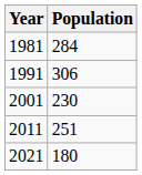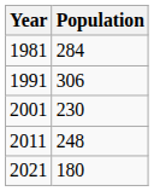 <table class="wikitable">
 <tr>
 <th>Year</th>
 <th>Population</th>
 </tr>
 <tr>
 <td>1981</td>
 <td>284</td>
 </tr>
 <tr>
 <td>1991</td>
 <td>306</td>
 </tr>
 <tr>
 <td>2001</td>
 <td>230</td>
 </tr>
 <tr>
 <td>2011</td>
-<td>251</td>
+<td>248</td>
 </tr>
 <tr>
 <td>2021</td>
 <td>180</td>
 </tr>
 </table>
